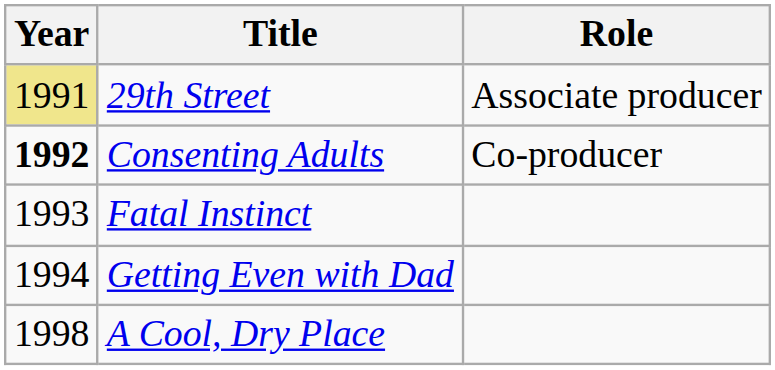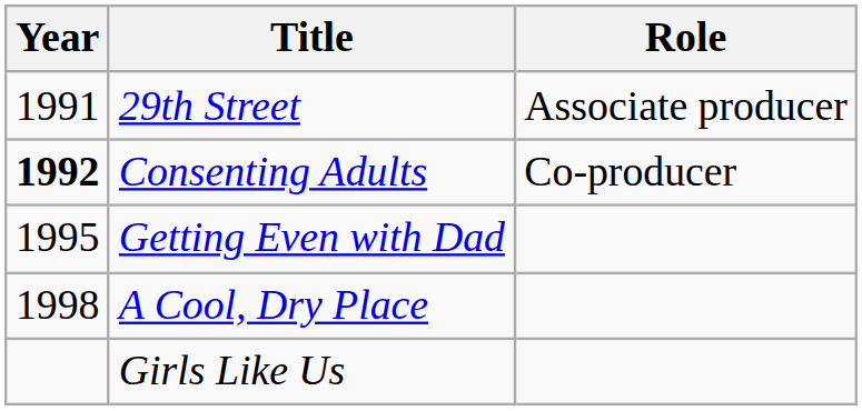 <table class="wikitable sortable">
 <tr>
 <th>Year</th>
 <th>Title</th>
 <th>Role</th>
 </tr>
 <tr>
-<td style="background: khaki;">1991</td>
+<td>1991</td>
 <td><em><a href='#'>29th Street</a></em></td>
 <td>Associate producer</td>
 </tr>
 <tr>
 <td><strong>1992</strong></td>
 <td><em><a href='#'>Consenting Adults</a></em></td>
 <td>Co-producer</td>
 </tr>
 <tr>
-<td>1993</td>
-<td><em><a href='#'>Fatal Instinct</a></em></td>
-<td></td>
-</tr>
-<tr>
-<td>1994</td>
+<td>1995</td>
 <td><em><a href='#'>Getting Even with Dad</a></em></td>
 <td></td>
 </tr>
 <tr>
 <td>1998</td>
 <td><em><a href='#'>A Cool, Dry Place</a></em></td>
 <td></td>
 </tr>
+<tr>
+<td></td>
+<td><em>Girls Like Us</em></td>
+<td></td>
+</tr>
 </table>
